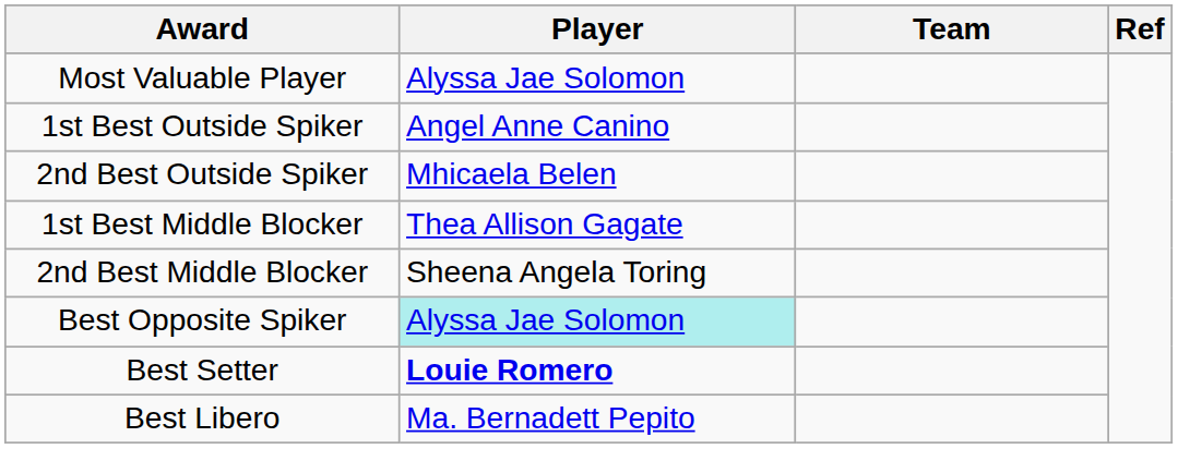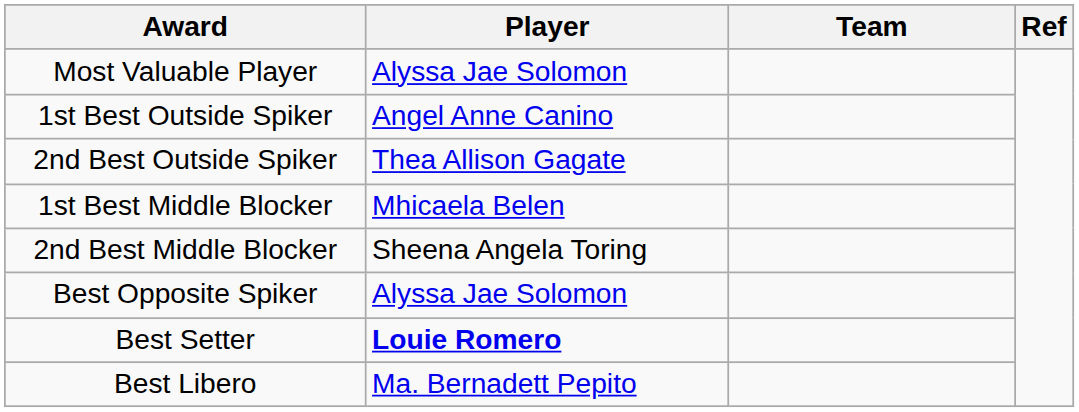 <table class="wikitable">
 <tr>
 <th width=250>Award</th>
 <th width=250>Player</th>
 <th width=200>Team</th>
 <th width=10>Ref</th>
 </tr>
 <tr>
 <td style="text-align:center">Most Valuable Player</td>
 <td><a href='#'>Alyssa Jae Solomon</a></td>
 <td></td>
 <td style="text-align:center" rowspan=8></td>
 </tr>
 <tr>
 <td style="text-align:center">1st Best Outside Spiker</td>
 <td><a href='#'>Angel Anne Canino</a></td>
 <td></td>
 </tr>
 <tr>
 <td style="text-align:center">2nd Best Outside Spiker</td>
-<td><a href='#'>Mhicaela Belen</a></td>
+<td><a href='#'>Thea Allison Gagate</a></td>
 <td></td>
 </tr>
 <tr>
 <td style="text-align:center">1st Best Middle Blocker</td>
-<td><a href='#'>Thea Allison Gagate</a></td>
+<td><a href='#'>Mhicaela Belen</a></td>
 <td></td>
 </tr>
 <tr>
 <td style="text-align:center">2nd Best Middle Blocker</td>
 <td>Sheena Angela Toring</td>
 <td></td>
 </tr>
 <tr>
 <td style="text-align:center">Best Opposite Spiker</td>
-<td style="background: paleturquoise;"><a href='#'>Alyssa Jae Solomon</a></td>
+<td><a href='#'>Alyssa Jae Solomon</a></td>
 <td></td>
 </tr>
 <tr>
 <td style="text-align:center">Best Setter</td>
 <td><strong><a href='#'>Louie Romero</a></strong></td>
 <td></td>
 </tr>
 <tr>
 <td style="text-align:center">Best Libero</td>
 <td><a href='#'>Ma. Bernadett Pepito</a></td>
 <td></td>
 </tr>
 </table>
